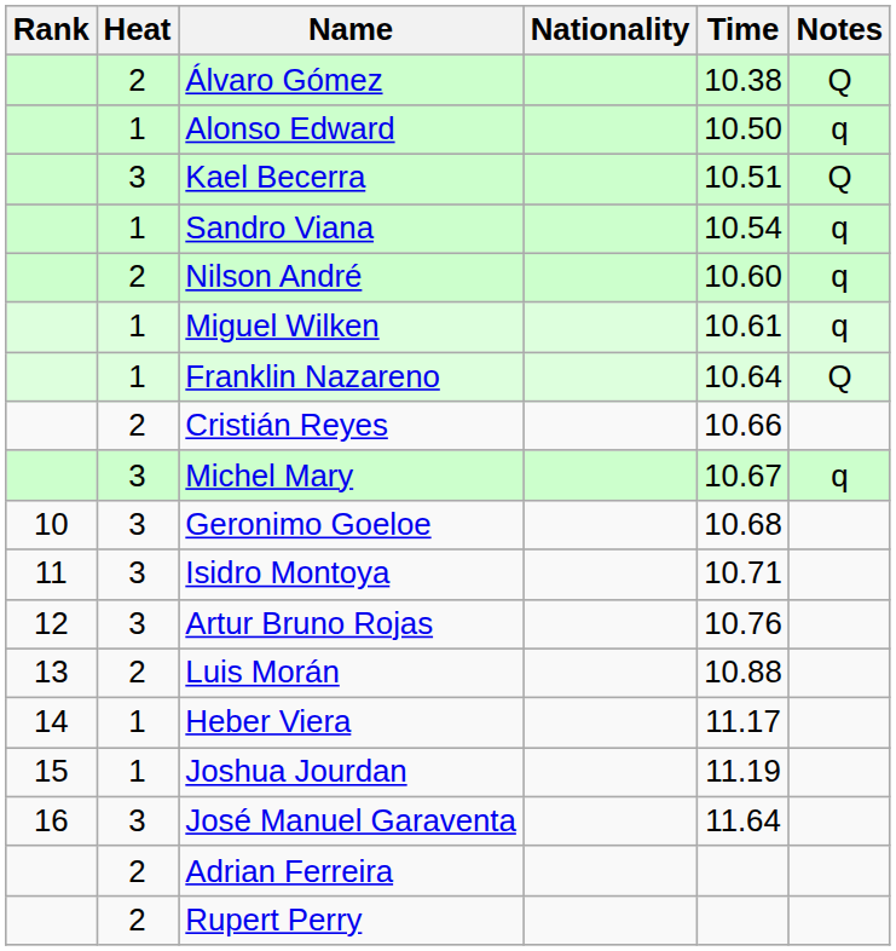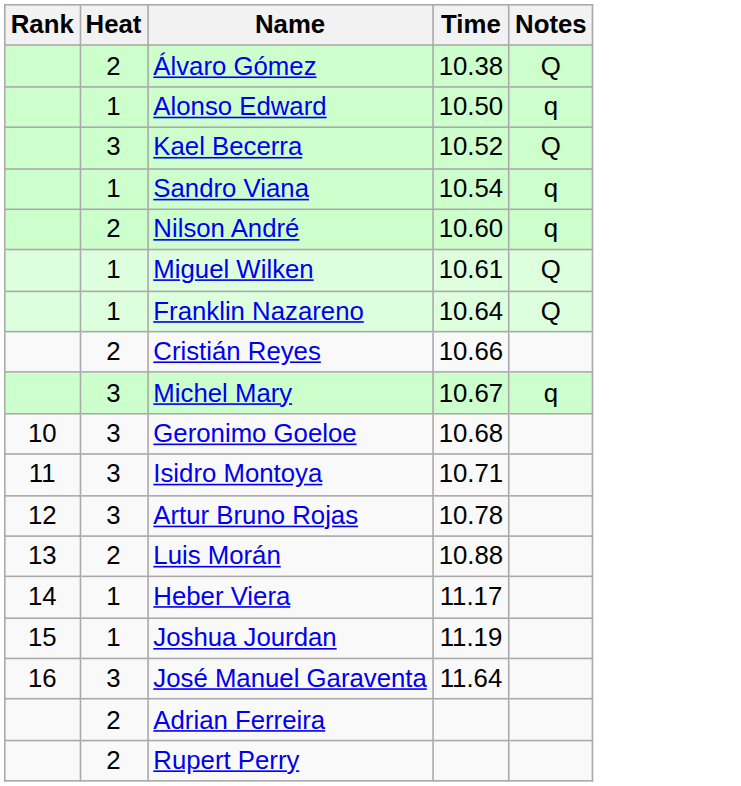 <table class="wikitable sortable" style="text-align:center">
 <tr>
 <th>Rank</th>
 <th>Heat</th>
 <th>Name</th>
-<th>Nationality</th>
 <th>Time</th>
 <th>Notes</th>
 </tr>
 <tr bgcolor=ccffcc>
 <td></td>
 <td>2</td>
 <td align=left><a href='#'>Álvaro Gómez</a></td>
-<td align=left></td>
 <td>10.38</td>
 <td>Q</td>
 </tr>
 <tr bgcolor=ccffcc>
 <td></td>
 <td>1</td>
 <td align=left><a href='#'>Alonso Edward</a></td>
-<td align=left></td>
 <td>10.50</td>
 <td>q</td>
 </tr>
 <tr bgcolor=ccffcc>
 <td></td>
 <td>3</td>
 <td align=left><a href='#'>Kael Becerra</a></td>
-<td align=left></td>
-<td>10.51</td>
+<td>10.52</td>
 <td>Q</td>
 </tr>
 <tr bgcolor=ccffcc>
 <td></td>
 <td>1</td>
 <td align=left><a href='#'>Sandro Viana</a></td>
-<td align=left></td>
 <td>10.54</td>
 <td>q</td>
 </tr>
 <tr bgcolor=ccffcc>
 <td></td>
 <td>2</td>
 <td align=left><a href='#'>Nilson André</a></td>
-<td align=left></td>
 <td>10.60</td>
 <td>q</td>
 </tr>
 <tr bgcolor=ddffdd>
 <td></td>
 <td>1</td>
 <td align=left><a href='#'>Miguel Wilken</a></td>
-<td align=left></td>
 <td>10.61</td>
-<td>q</td>
+<td>Q</td>
 </tr>
 <tr bgcolor=ddffdd>
 <td></td>
 <td>1</td>
 <td align=left><a href='#'>Franklin Nazareno</a></td>
-<td align=left></td>
 <td>10.64</td>
 <td>Q</td>
 </tr>
 <tr>
 <td></td>
 <td>2</td>
 <td align=left><a href='#'>Cristián Reyes</a></td>
-<td align=left></td>
 <td>10.66</td>
 <td></td>
 </tr>
 <tr bgcolor=ccffcc>
 <td></td>
 <td>3</td>
 <td align=left><a href='#'>Michel Mary</a></td>
-<td align=left></td>
 <td>10.67</td>
 <td>q</td>
 </tr>
 <tr>
 <td>10</td>
 <td>3</td>
 <td align=left><a href='#'>Geronimo Goeloe</a></td>
-<td align=left></td>
 <td>10.68</td>
 <td></td>
 </tr>
 <tr>
 <td>11</td>
 <td>3</td>
 <td align=left><a href='#'>Isidro Montoya</a></td>
-<td align=left></td>
 <td>10.71</td>
 <td></td>
 </tr>
 <tr>
 <td>12</td>
 <td>3</td>
 <td align=left><a href='#'>Artur Bruno Rojas</a></td>
-<td align=left></td>
-<td>10.76</td>
+<td>10.78</td>
 <td></td>
 </tr>
 <tr>
 <td>13</td>
 <td>2</td>
 <td align=left><a href='#'>Luis Morán</a></td>
-<td align=left></td>
 <td>10.88</td>
 <td></td>
 </tr>
 <tr>
 <td>14</td>
 <td>1</td>
 <td align=left><a href='#'>Heber Viera</a></td>
-<td align=left></td>
 <td>11.17</td>
 <td></td>
 </tr>
 <tr>
 <td>15</td>
 <td>1</td>
 <td align=left><a href='#'>Joshua Jourdan</a></td>
-<td align=left></td>
 <td>11.19</td>
 <td></td>
 </tr>
 <tr>
 <td>16</td>
 <td>3</td>
 <td align=left><a href='#'>José Manuel Garaventa</a></td>
-<td align=left></td>
 <td>11.64</td>
 <td></td>
 </tr>
 <tr>
 <td></td>
 <td>2</td>
 <td align=left><a href='#'>Adrian Ferreira</a></td>
-<td align=left></td>
 <td></td>
 <td></td>
 </tr>
 <tr>
 <td></td>
 <td>2</td>
 <td align=left><a href='#'>Rupert Perry</a></td>
-<td align=left></td>
 <td></td>
 <td></td>
 </tr>
 </table>
